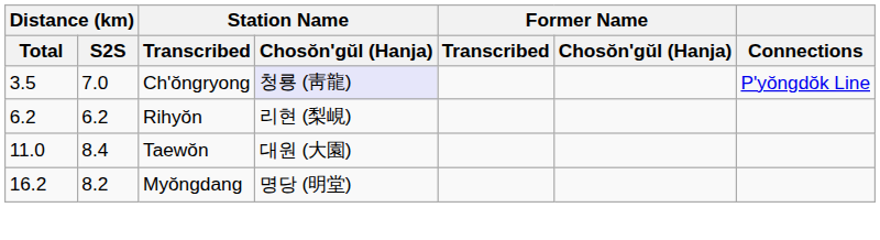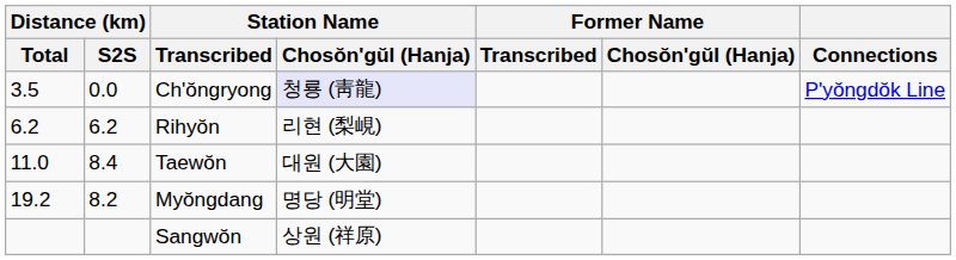 <table class="wikitable" style="font-size:90%;">
 <tr>
 <th colspan="2">Distance (km)</th>
 <th colspan="2">Station Name</th>
 <th colspan="2">Former Name</th>
 <th></th>
 </tr>
 <tr>
 <th>Total</th>
 <th>S2S</th>
 <th>Transcribed</th>
 <th>Chosŏn'gŭl (Hanja)</th>
 <th>Transcribed</th>
 <th>Chosŏn'gŭl (Hanja)</th>
 <th>Connections</th>
 </tr>
 <tr>
 <td>3.5</td>
-<td>7.0</td>
+<td>0.0</td>
 <td>Ch'ŏngryong</td>
 <td style="background: lavender;">청룡 (靑龍)</td>
 <td></td>
 <td></td>
 <td><a href='#'>P'yŏngdŏk Line</a></td>
 </tr>
 <tr>
 <td>6.2</td>
 <td>6.2</td>
 <td>Rihyŏn</td>
 <td>리현 (梨峴)</td>
 <td></td>
 <td></td>
 <td></td>
 </tr>
 <tr>
 <td>11.0</td>
 <td>8.4</td>
 <td>Taewŏn</td>
 <td>대원 (大園)</td>
 <td></td>
 <td></td>
 <td></td>
 </tr>
 <tr>
-<td>16.2</td>
+<td>19.2</td>
 <td>8.2</td>
 <td>Myŏngdang</td>
 <td>명당 (明堂)</td>
 <td></td>
 <td></td>
 <td></td>
 </tr>
+<tr>
+<td></td>
+<td></td>
+<td>Sangwŏn</td>
+<td>상원 (祥原)</td>
+<td></td>
+<td></td>
+<td></td>
+</tr>
 </table>
